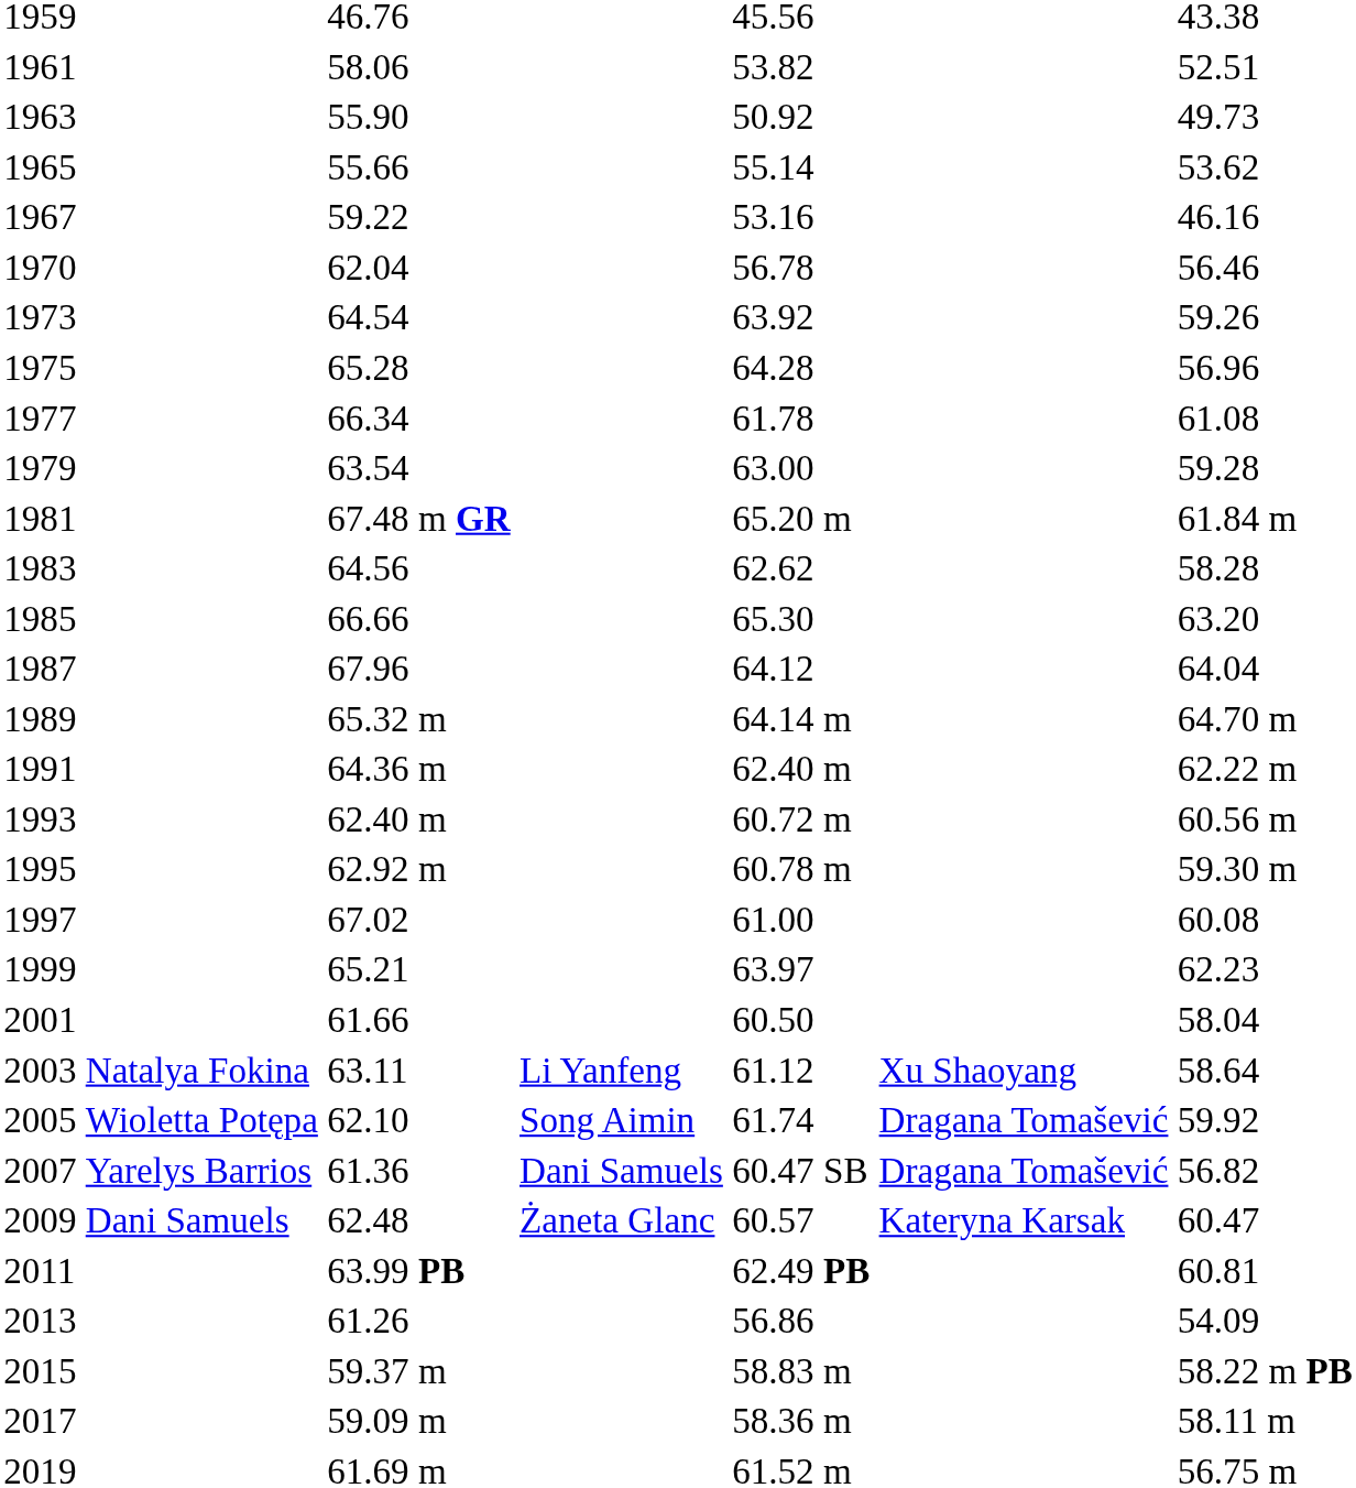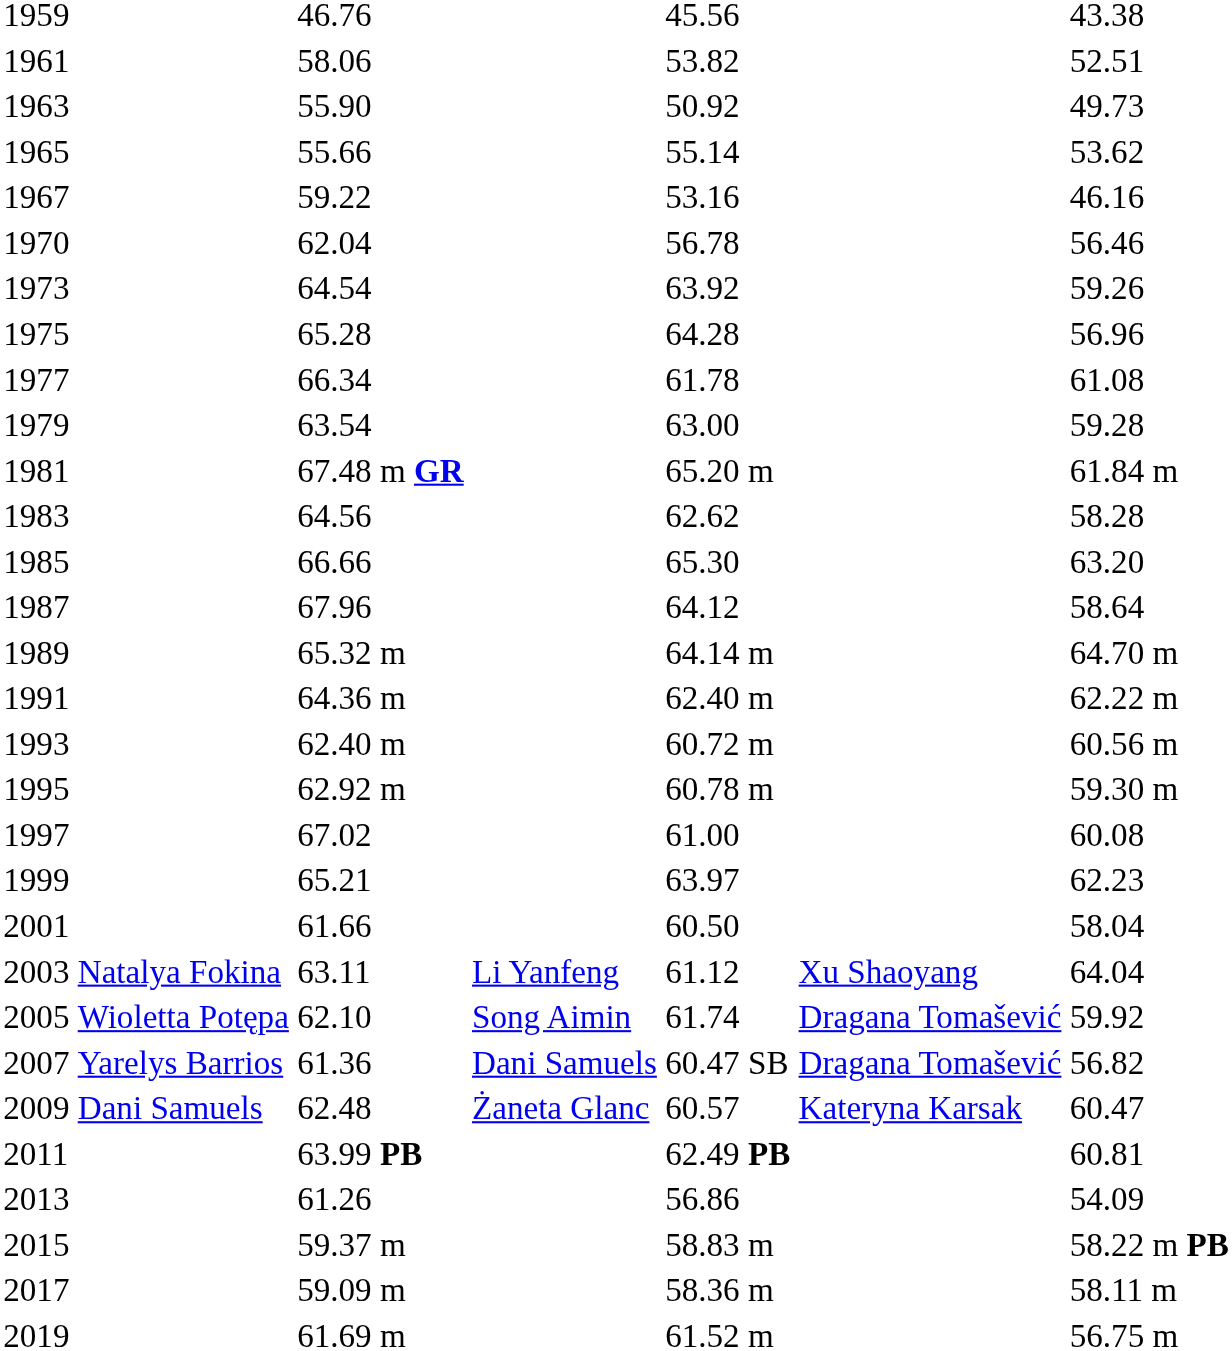 <table>
 <tr>
 <td>1959</td>
 <td></td>
 <td>46.76</td>
 <td></td>
 <td>45.56</td>
 <td></td>
 <td>43.38</td>
 </tr>
 <tr>
 <td>1961</td>
 <td></td>
 <td>58.06</td>
 <td></td>
 <td>53.82</td>
 <td></td>
 <td>52.51</td>
 </tr>
 <tr>
 <td>1963</td>
 <td></td>
 <td>55.90</td>
 <td></td>
 <td>50.92</td>
 <td></td>
 <td>49.73</td>
 </tr>
 <tr>
 <td>1965</td>
 <td></td>
 <td>55.66</td>
 <td></td>
 <td>55.14</td>
 <td></td>
 <td>53.62</td>
 </tr>
 <tr>
 <td>1967</td>
 <td></td>
 <td>59.22</td>
 <td></td>
 <td>53.16</td>
 <td></td>
 <td>46.16</td>
 </tr>
 <tr>
 <td>1970</td>
 <td></td>
 <td>62.04</td>
 <td></td>
 <td>56.78</td>
 <td></td>
 <td>56.46</td>
 </tr>
 <tr>
 <td>1973</td>
 <td></td>
 <td>64.54</td>
 <td></td>
 <td>63.92</td>
 <td></td>
 <td>59.26</td>
 </tr>
 <tr>
 <td>1975</td>
 <td></td>
 <td>65.28</td>
 <td></td>
 <td>64.28</td>
 <td></td>
 <td>56.96</td>
 </tr>
 <tr>
 <td>1977</td>
 <td></td>
 <td>66.34</td>
 <td></td>
 <td>61.78</td>
 <td></td>
 <td>61.08</td>
 </tr>
 <tr>
 <td>1979</td>
 <td></td>
 <td>63.54</td>
 <td></td>
 <td>63.00</td>
 <td></td>
 <td>59.28</td>
 </tr>
 <tr>
 <td>1981</td>
 <td></td>
 <td>67.48 m <strong><a href='#'>GR</a></strong></td>
 <td></td>
 <td>65.20 m</td>
 <td></td>
 <td>61.84 m</td>
 </tr>
 <tr>
 <td>1983</td>
 <td></td>
 <td>64.56</td>
 <td></td>
 <td>62.62</td>
 <td></td>
 <td>58.28</td>
 </tr>
 <tr>
 <td>1985</td>
 <td></td>
 <td>66.66</td>
 <td></td>
 <td>65.30</td>
 <td></td>
 <td>63.20</td>
 </tr>
 <tr>
 <td>1987</td>
 <td></td>
 <td>67.96</td>
 <td></td>
 <td>64.12</td>
 <td></td>
-<td>64.04</td>
+<td>58.64</td>
 </tr>
 <tr>
 <td>1989</td>
 <td></td>
 <td>65.32 m</td>
 <td></td>
 <td>64.14 m</td>
 <td></td>
 <td>64.70 m</td>
 </tr>
 <tr>
 <td>1991</td>
 <td></td>
 <td>64.36 m</td>
 <td></td>
 <td>62.40 m</td>
 <td></td>
 <td>62.22 m</td>
 </tr>
 <tr>
 <td>1993</td>
 <td></td>
 <td>62.40 m</td>
 <td></td>
 <td>60.72 m</td>
 <td></td>
 <td>60.56 m</td>
 </tr>
 <tr>
 <td>1995</td>
 <td></td>
 <td>62.92 m</td>
 <td></td>
 <td>60.78 m</td>
 <td></td>
 <td>59.30 m</td>
 </tr>
 <tr>
 <td>1997</td>
 <td></td>
 <td>67.02</td>
 <td></td>
 <td>61.00</td>
 <td></td>
 <td>60.08</td>
 </tr>
 <tr>
 <td>1999</td>
 <td></td>
 <td>65.21</td>
 <td></td>
 <td>63.97</td>
 <td></td>
 <td>62.23</td>
 </tr>
 <tr>
 <td>2001</td>
 <td></td>
 <td>61.66</td>
 <td></td>
 <td>60.50</td>
 <td></td>
 <td>58.04</td>
 </tr>
 <tr>
 <td>2003</td>
 <td><a href='#'>Natalya Fokina</a><br> </td>
 <td>63.11</td>
 <td><a href='#'>Li Yanfeng</a><br> </td>
 <td>61.12</td>
 <td><a href='#'>Xu Shaoyang</a><br> </td>
-<td>58.64</td>
+<td>64.04</td>
 </tr>
 <tr>
 <td>2005</td>
 <td><a href='#'>Wioletta Potępa</a><br> </td>
 <td>62.10</td>
 <td><a href='#'>Song Aimin</a><br> </td>
 <td>61.74</td>
 <td><a href='#'>Dragana Tomašević</a><br> </td>
 <td>59.92</td>
 </tr>
 <tr>
 <td>2007</td>
 <td><a href='#'>Yarelys Barrios</a><br> </td>
 <td>61.36</td>
 <td><a href='#'>Dani Samuels</a><br> </td>
 <td>60.47 SB</td>
 <td><a href='#'>Dragana Tomašević</a><br> </td>
 <td>56.82</td>
 </tr>
 <tr>
 <td>2009</td>
 <td><a href='#'>Dani Samuels</a><br> </td>
 <td>62.48</td>
 <td><a href='#'>Żaneta Glanc</a><br> </td>
 <td>60.57</td>
 <td><a href='#'>Kateryna Karsak</a><br> </td>
 <td>60.47</td>
 </tr>
 <tr>
 <td>2011</td>
 <td></td>
 <td>63.99 <strong>PB</strong></td>
 <td></td>
 <td>62.49 <strong>PB</strong></td>
 <td></td>
 <td>60.81</td>
 </tr>
 <tr>
 <td>2013</td>
 <td></td>
 <td>61.26</td>
 <td></td>
 <td>56.86</td>
 <td></td>
 <td>54.09</td>
 </tr>
 <tr>
 <td>2015</td>
 <td></td>
 <td>59.37 m</td>
 <td></td>
 <td>58.83 m</td>
 <td></td>
 <td>58.22 m <strong>PB</strong></td>
 </tr>
 <tr>
 <td>2017</td>
 <td></td>
 <td>59.09 m</td>
 <td></td>
 <td>58.36 m</td>
 <td></td>
 <td>58.11 m</td>
 </tr>
 <tr>
 <td>2019</td>
 <td></td>
 <td>61.69 m </td>
 <td></td>
 <td>61.52 m</td>
 <td></td>
 <td>56.75 m</td>
 </tr>
 </table>
